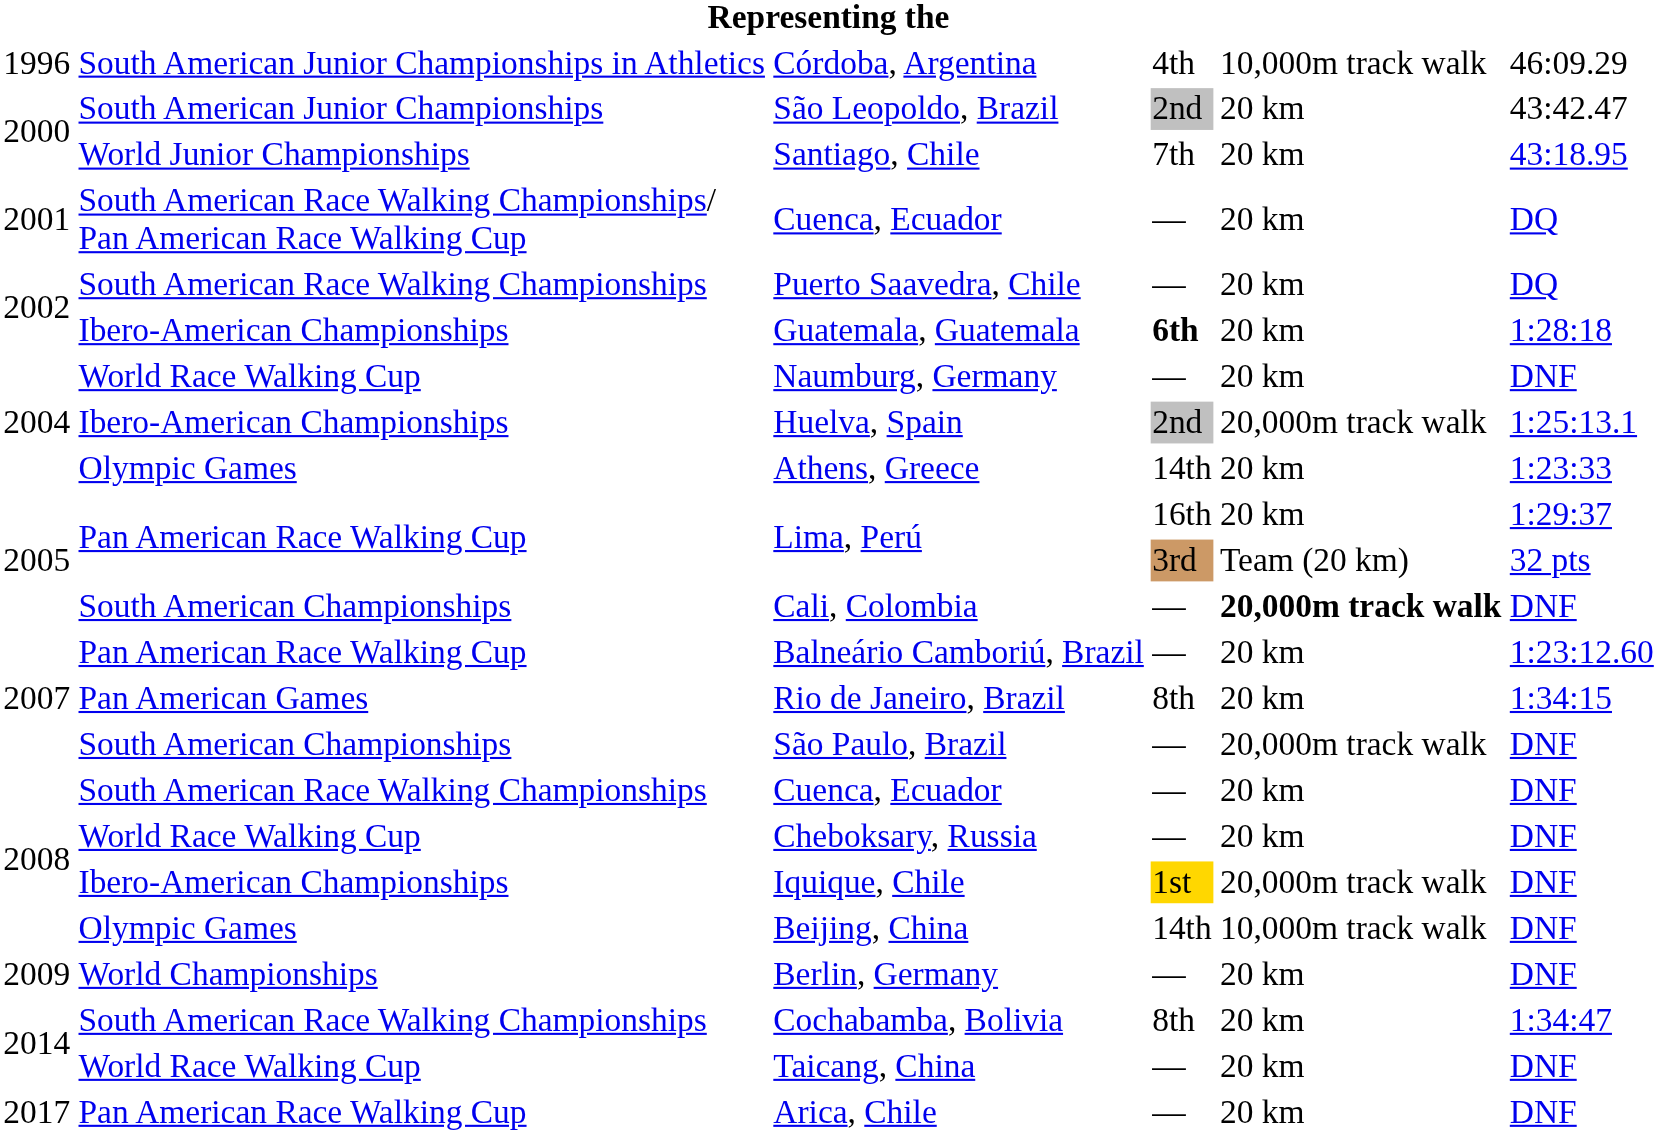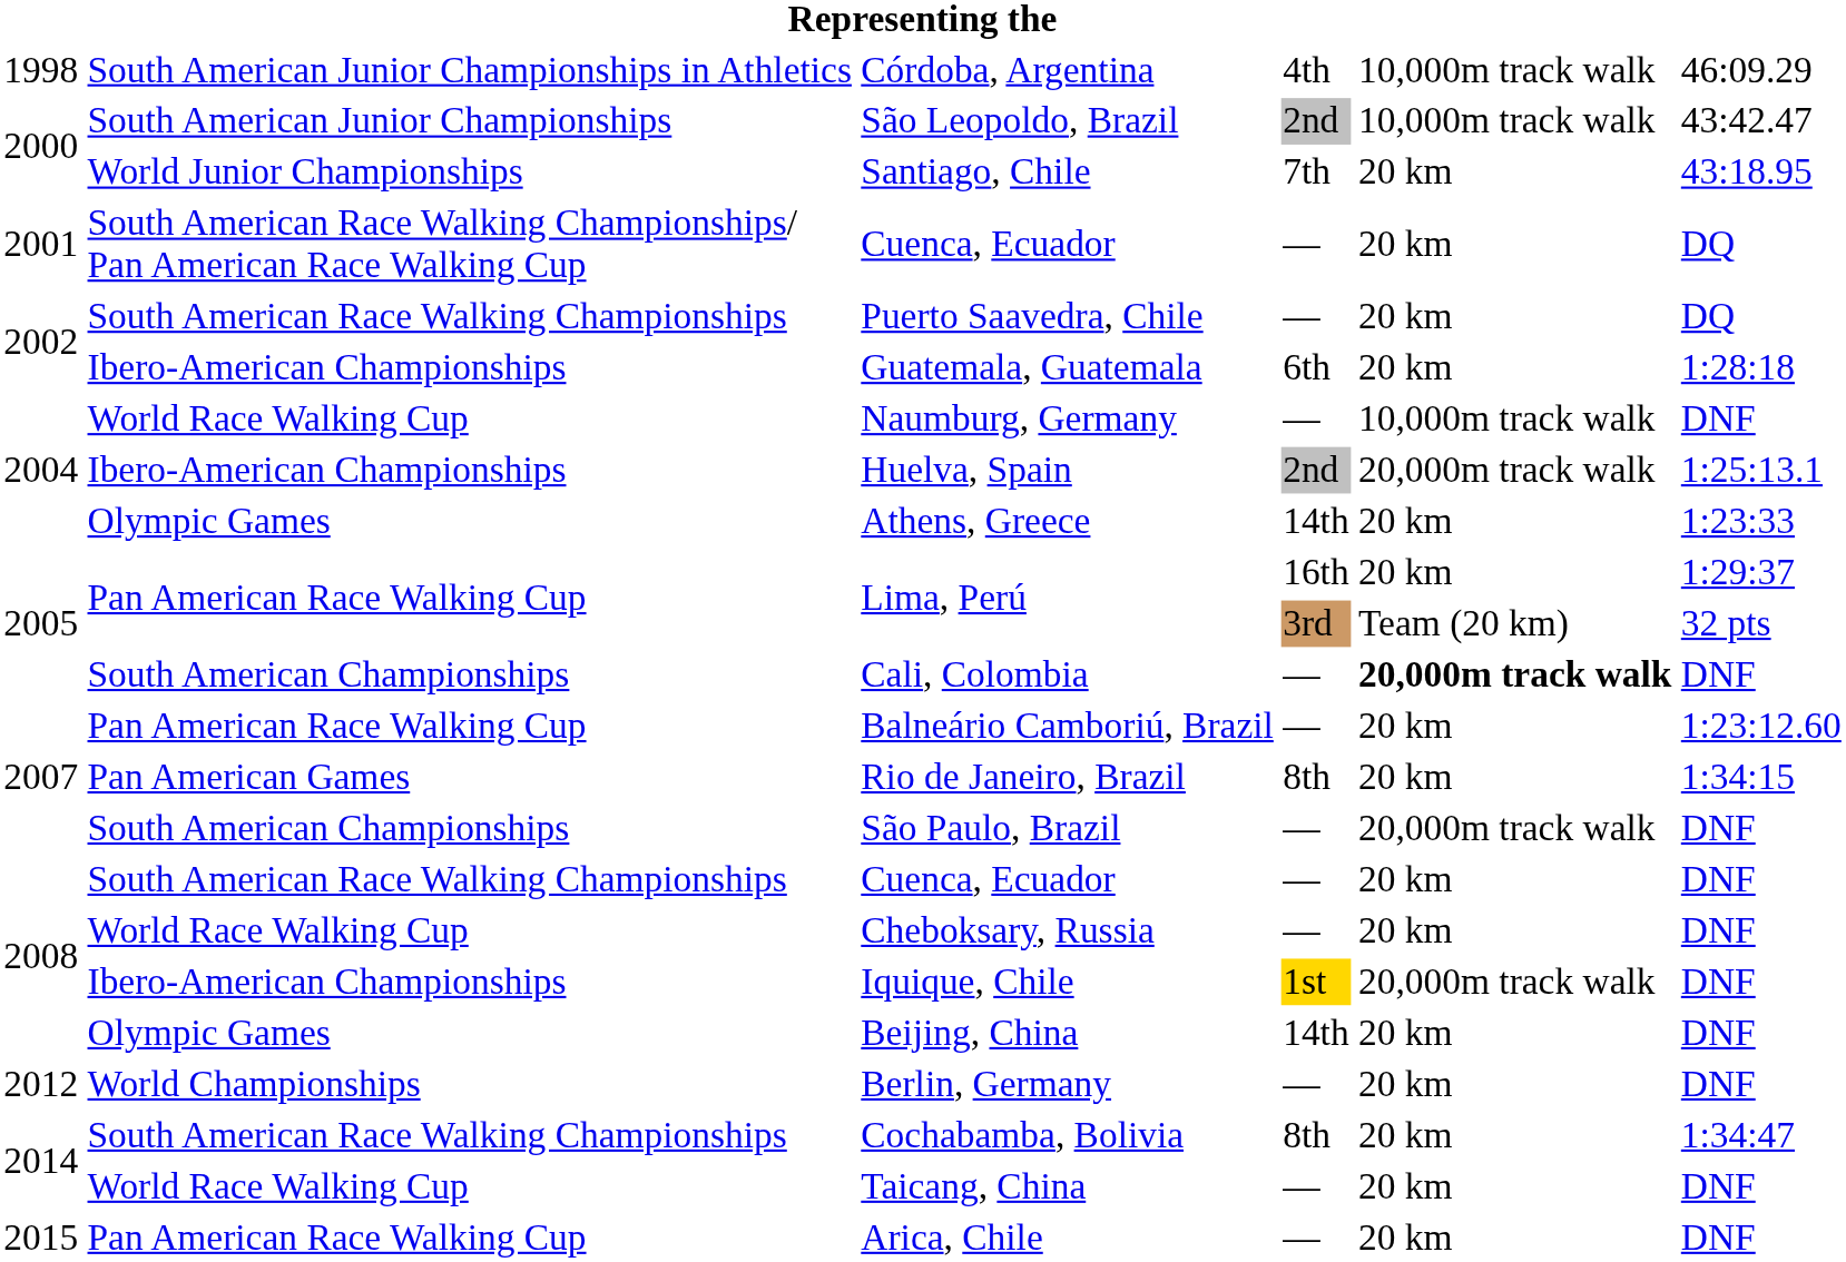 <table>
 <tr>
 <th colspan="6">Representing the </th>
 </tr>
 <tr>
-<td>1996</td>
+<td>1998</td>
 <td><a href='#'>South American Junior Championships in Athletics</a></td>
 <td><a href='#'>Córdoba</a>, <a href='#'>Argentina</a></td>
 <td>4th</td>
 <td>10,000m track walk</td>
 <td>46:09.29</td>
 </tr>
 <tr>
 <td rowspan=2>2000</td>
 <td><a href='#'>South American Junior Championships</a></td>
 <td><a href='#'>São Leopoldo</a>, <a href='#'>Brazil</a></td>
 <td bgcolor=silver>2nd</td>
-<td>20 km</td>
+<td>10,000m track walk</td>
 <td>43:42.47</td>
 </tr>
 <tr>
 <td><a href='#'>World Junior Championships</a></td>
 <td><a href='#'>Santiago</a>, <a href='#'>Chile</a></td>
 <td>7th</td>
 <td>20 km</td>
 <td><a href='#'>43:18.95</a></td>
 </tr>
 <tr>
 <td>2001</td>
 <td><a href='#'>South American Race Walking Championships</a>/ <br> <a href='#'>Pan American Race Walking Cup</a></td>
 <td><a href='#'>Cuenca</a>, <a href='#'>Ecuador</a></td>
 <td>—</td>
 <td>20 km</td>
 <td><a href='#'>DQ</a></td>
 </tr>
 <tr>
 <td rowspan=2>2002</td>
 <td><a href='#'>South American Race Walking Championships</a></td>
 <td><a href='#'>Puerto Saavedra</a>, <a href='#'>Chile</a></td>
 <td>—</td>
 <td>20 km</td>
 <td><a href='#'>DQ</a></td>
 </tr>
 <tr>
 <td><a href='#'>Ibero-American Championships</a></td>
 <td><a href='#'>Guatemala</a>, <a href='#'>Guatemala</a></td>
-<td><strong>6th</strong></td>
+<td>6th</td>
 <td>20 km</td>
 <td><a href='#'>1:28:18</a></td>
 </tr>
 <tr>
 <td rowspan=3>2004</td>
 <td><a href='#'>World Race Walking Cup</a></td>
 <td><a href='#'>Naumburg</a>, <a href='#'>Germany</a></td>
 <td>—</td>
-<td>20 km</td>
+<td>10,000m track walk</td>
 <td><a href='#'>DNF</a></td>
 </tr>
 <tr>
 <td><a href='#'>Ibero-American Championships</a></td>
 <td><a href='#'>Huelva</a>, <a href='#'>Spain</a></td>
 <td bgcolor=silver>2nd</td>
 <td>20,000m track walk</td>
 <td><a href='#'>1:25:13.1</a></td>
 </tr>
 <tr>
 <td><a href='#'>Olympic Games</a></td>
 <td><a href='#'>Athens</a>, <a href='#'>Greece</a></td>
 <td>14th</td>
 <td>20 km</td>
 <td><a href='#'>1:23:33</a></td>
 </tr>
 <tr>
 <td rowspan=3>2005</td>
 <td rowspan=2><a href='#'>Pan American Race Walking Cup</a></td>
 <td rowspan=2><a href='#'>Lima</a>, <a href='#'>Perú</a></td>
 <td>16th</td>
 <td>20 km</td>
 <td><a href='#'>1:29:37</a></td>
 </tr>
 <tr>
 <td bgcolor="cc9966">3rd</td>
 <td>Team (20 km)</td>
 <td><a href='#'>32 pts</a></td>
 </tr>
 <tr>
 <td><a href='#'>South American Championships</a></td>
 <td><a href='#'>Cali</a>, <a href='#'>Colombia</a></td>
 <td>—</td>
 <td><strong>20,000m track walk</strong></td>
 <td><a href='#'>DNF</a></td>
 </tr>
 <tr>
 <td rowspan=3>2007</td>
 <td><a href='#'>Pan American Race Walking Cup</a></td>
 <td><a href='#'>Balneário Camboriú</a>, <a href='#'>Brazil</a></td>
 <td>—</td>
 <td>20 km</td>
 <td><a href='#'>1:23:12.60</a></td>
 </tr>
 <tr>
 <td><a href='#'>Pan American Games</a></td>
 <td><a href='#'>Rio de Janeiro</a>, <a href='#'>Brazil</a></td>
 <td>8th</td>
 <td>20 km</td>
 <td><a href='#'>1:34:15</a></td>
 </tr>
 <tr>
 <td><a href='#'>South American Championships</a></td>
 <td><a href='#'>São Paulo</a>, <a href='#'>Brazil</a></td>
 <td>—</td>
 <td>20,000m track walk</td>
 <td><a href='#'>DNF</a></td>
 </tr>
 <tr>
 <td rowspan=4>2008</td>
 <td><a href='#'>South American Race Walking Championships</a></td>
 <td><a href='#'>Cuenca</a>, <a href='#'>Ecuador</a></td>
 <td>—</td>
 <td>20 km</td>
 <td><a href='#'>DNF</a></td>
 </tr>
 <tr>
 <td><a href='#'>World Race Walking Cup</a></td>
 <td><a href='#'>Cheboksary</a>, <a href='#'>Russia</a></td>
 <td>—</td>
 <td>20 km</td>
 <td><a href='#'>DNF</a></td>
 </tr>
 <tr>
 <td><a href='#'>Ibero-American Championships</a></td>
 <td><a href='#'>Iquique</a>, <a href='#'>Chile</a></td>
 <td bgcolor=gold>1st</td>
 <td>20,000m track walk</td>
 <td><a href='#'>DNF</a></td>
 </tr>
 <tr>
 <td><a href='#'>Olympic Games</a></td>
 <td><a href='#'>Beijing</a>, <a href='#'>China</a></td>
 <td>14th</td>
-<td>10,000m track walk</td>
+<td>20 km</td>
 <td><a href='#'>DNF</a></td>
 </tr>
 <tr>
-<td>2009</td>
+<td>2012</td>
 <td><a href='#'>World Championships</a></td>
 <td><a href='#'>Berlin</a>, <a href='#'>Germany</a></td>
 <td>—</td>
 <td>20 km</td>
 <td><a href='#'>DNF</a></td>
 </tr>
 <tr>
 <td rowspan=2>2014</td>
 <td><a href='#'>South American Race Walking Championships</a></td>
 <td><a href='#'>Cochabamba</a>, <a href='#'>Bolivia</a></td>
 <td>8th</td>
 <td>20 km</td>
 <td><a href='#'>1:34:47</a></td>
 </tr>
 <tr>
 <td><a href='#'>World Race Walking Cup</a></td>
 <td><a href='#'>Taicang</a>, <a href='#'>China</a></td>
 <td>—</td>
 <td>20 km</td>
 <td><a href='#'>DNF</a></td>
 </tr>
 <tr>
-<td rowspan=1>2017</td>
+<td rowspan=1>2015</td>
 <td><a href='#'>Pan American Race Walking Cup</a></td>
 <td><a href='#'>Arica</a>, <a href='#'>Chile</a></td>
 <td>—</td>
 <td>20 km</td>
 <td><a href='#'>DNF</a></td>
 </tr>
 </table>
